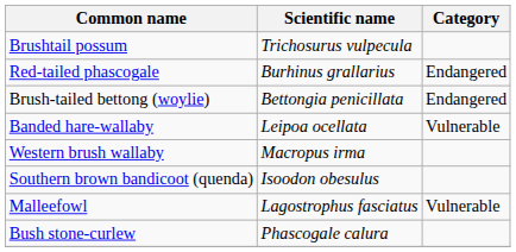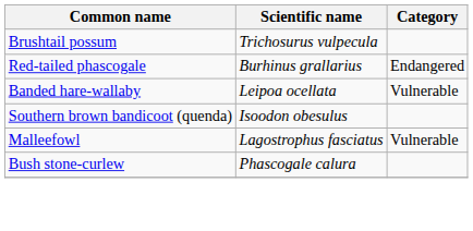 <table class="wikitable">
 <tr>
 <th>Common name</th>
 <th>Scientific name</th>
 <th>Category</th>
 </tr>
 <tr>
 <td><a href='#'>Brushtail possum</a></td>
 <td><em>Trichosurus vulpecula</em></td>
 <td></td>
 </tr>
 <tr>
 <td><a href='#'>Red-tailed phascogale</a></td>
 <td><em>Burhinus grallarius</em></td>
 <td>Endangered</td>
 </tr>
 <tr>
-<td>Brush-tailed bettong (<a href='#'>woylie</a>)</td>
-<td><em>Bettongia penicillata</em></td>
-<td>Endangered</td>
-</tr>
-<tr>
 <td><a href='#'>Banded hare-wallaby</a></td>
 <td><em>Leipoa ocellata</em></td>
 <td>Vulnerable</td>
-</tr>
-<tr>
-<td><a href='#'>Western brush wallaby</a></td>
-<td><em>Macropus irma</em></td>
-<td></td>
 </tr>
 <tr>
 <td><a href='#'>Southern brown bandicoot</a> (quenda)</td>
 <td><em>Isoodon obesulus</em></td>
 <td></td>
 </tr>
 <tr>
 <td><a href='#'>Malleefowl</a></td>
 <td><em>Lagostrophus fasciatus</em></td>
 <td>Vulnerable</td>
 </tr>
 <tr>
 <td><a href='#'>Bush stone-curlew</a></td>
 <td><em>Phascogale calura</em></td>
 <td></td>
 </tr>
 <tr>
 </tr>
 </table>
